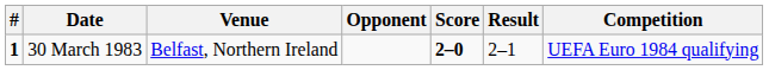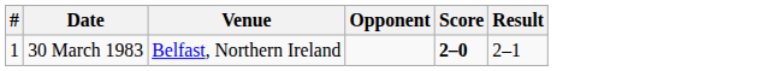 <table class="wikitable">
 <tr>
 <th>#</th>
 <th>Date</th>
 <th>Venue</th>
 <th>Opponent</th>
 <th>Score</th>
 <th>Result</th>
-<th>Competition</th>
 </tr>
 <tr>
-<td><strong>1</strong></td>
+<td>1</td>
 <td>30 March 1983</td>
 <td><a href='#'>Belfast</a>, Northern Ireland</td>
 <td></td>
 <td><strong>2–0</strong></td>
 <td>2–1</td>
-<td><a href='#'>UEFA Euro 1984 qualifying</a></td>
 </tr>
 </table>
